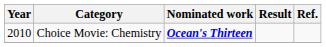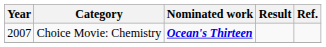 <table class="wikitable">
 <tr>
 <th>Year</th>
 <th>Category</th>
 <th>Nominated work</th>
 <th>Result</th>
 <th>Ref.</th>
 </tr>
 <tr>
-<td>2010</td>
+<td>2007</td>
 <td>Choice Movie: Chemistry</td>
 <td><strong><em><a href='#'>Ocean's Thirteen</a></em></strong></td>
 <td></td>
 <td></td>
 </tr>
 <tr>
 </tr>
 </table>
